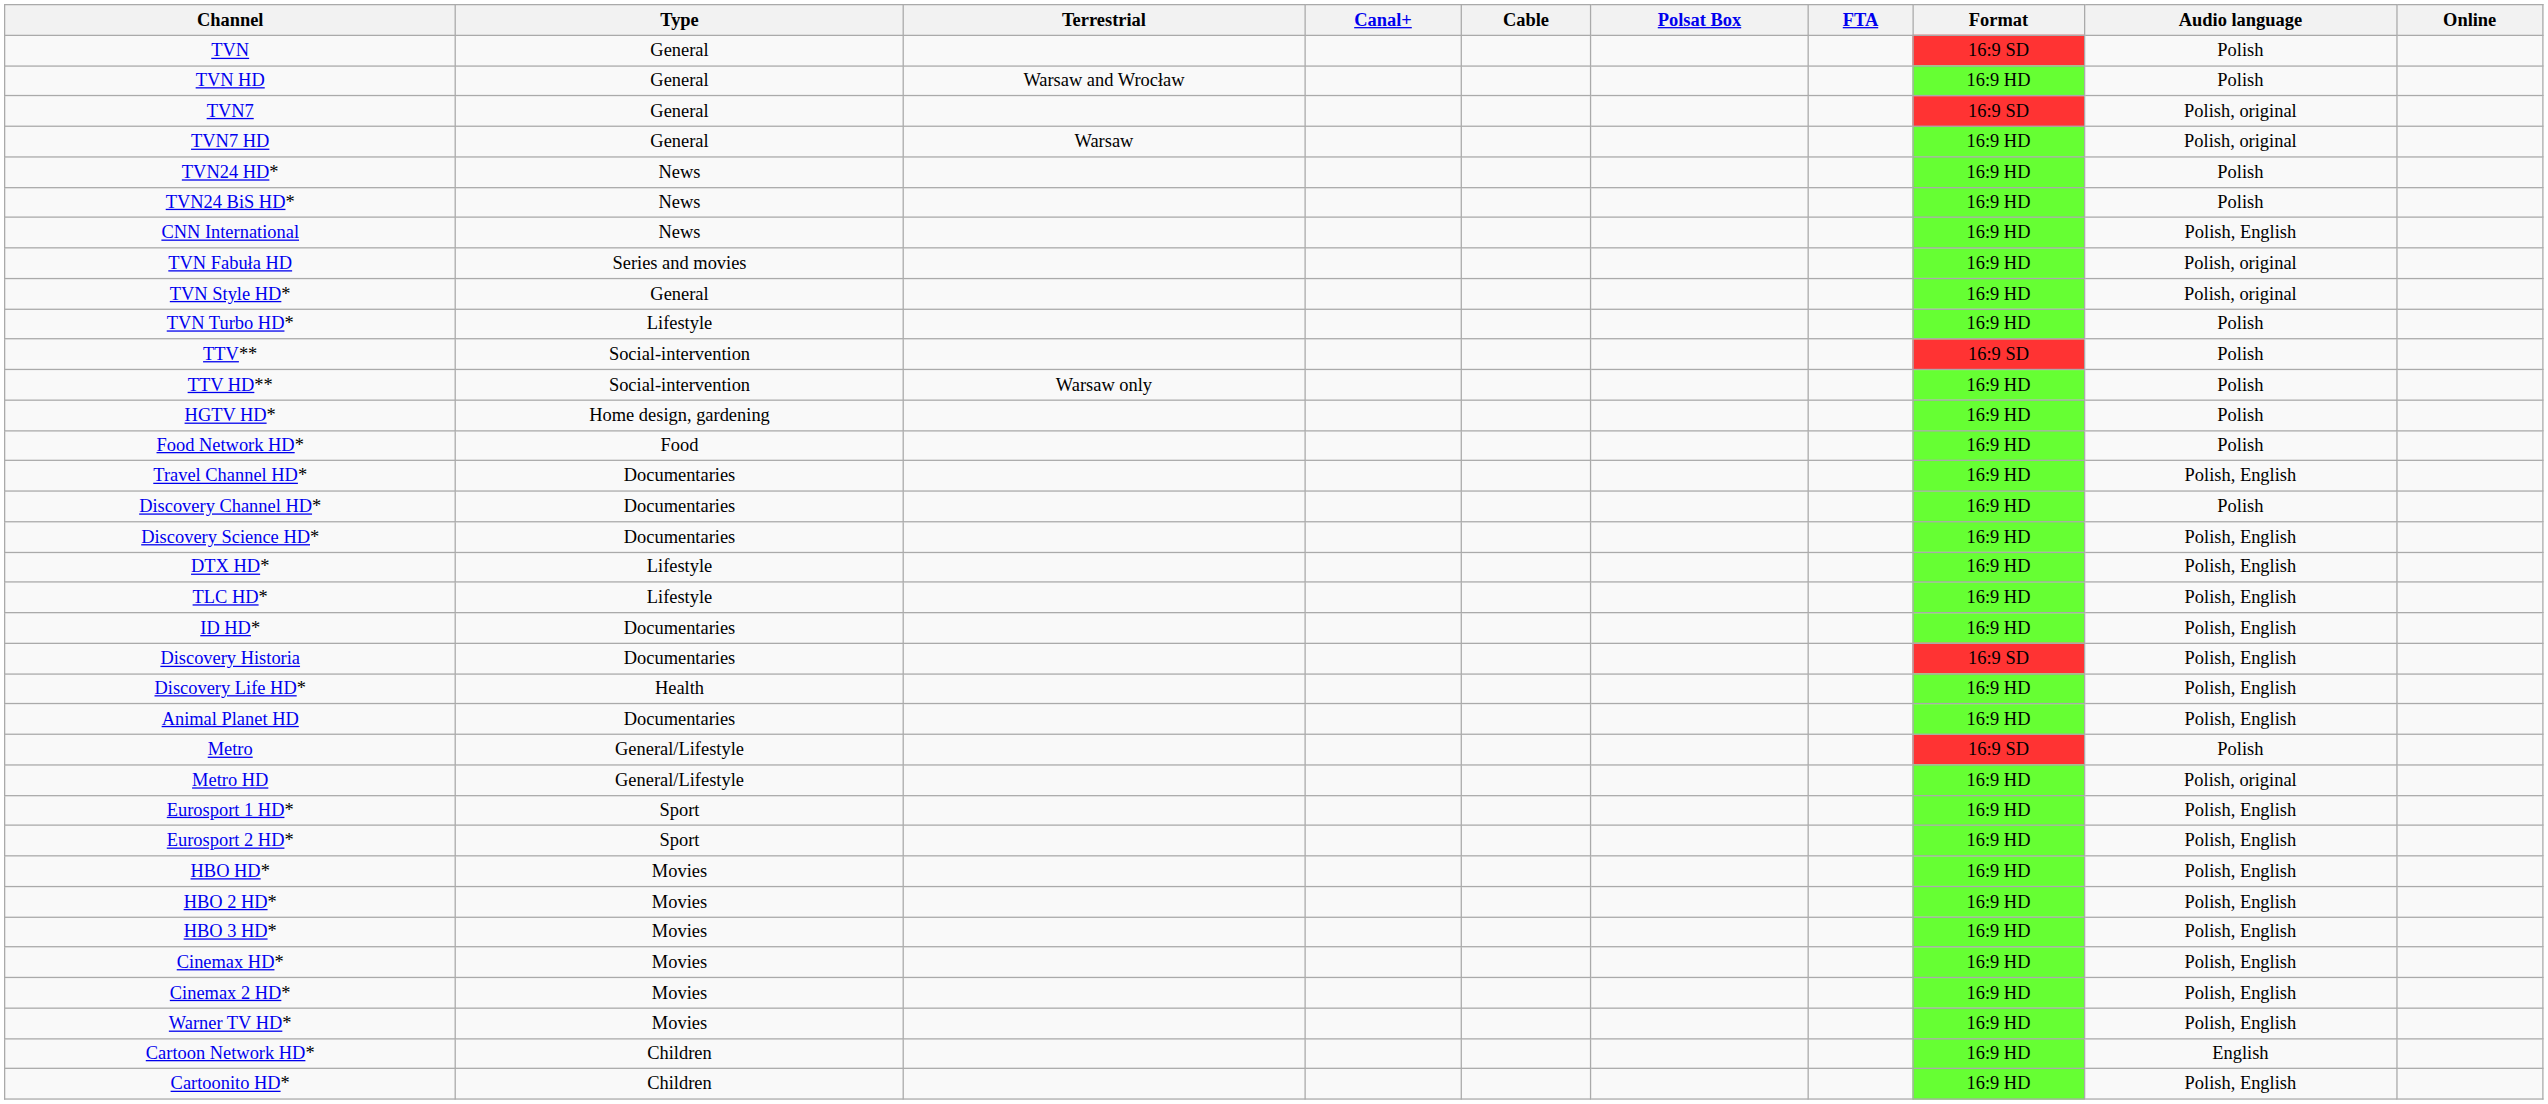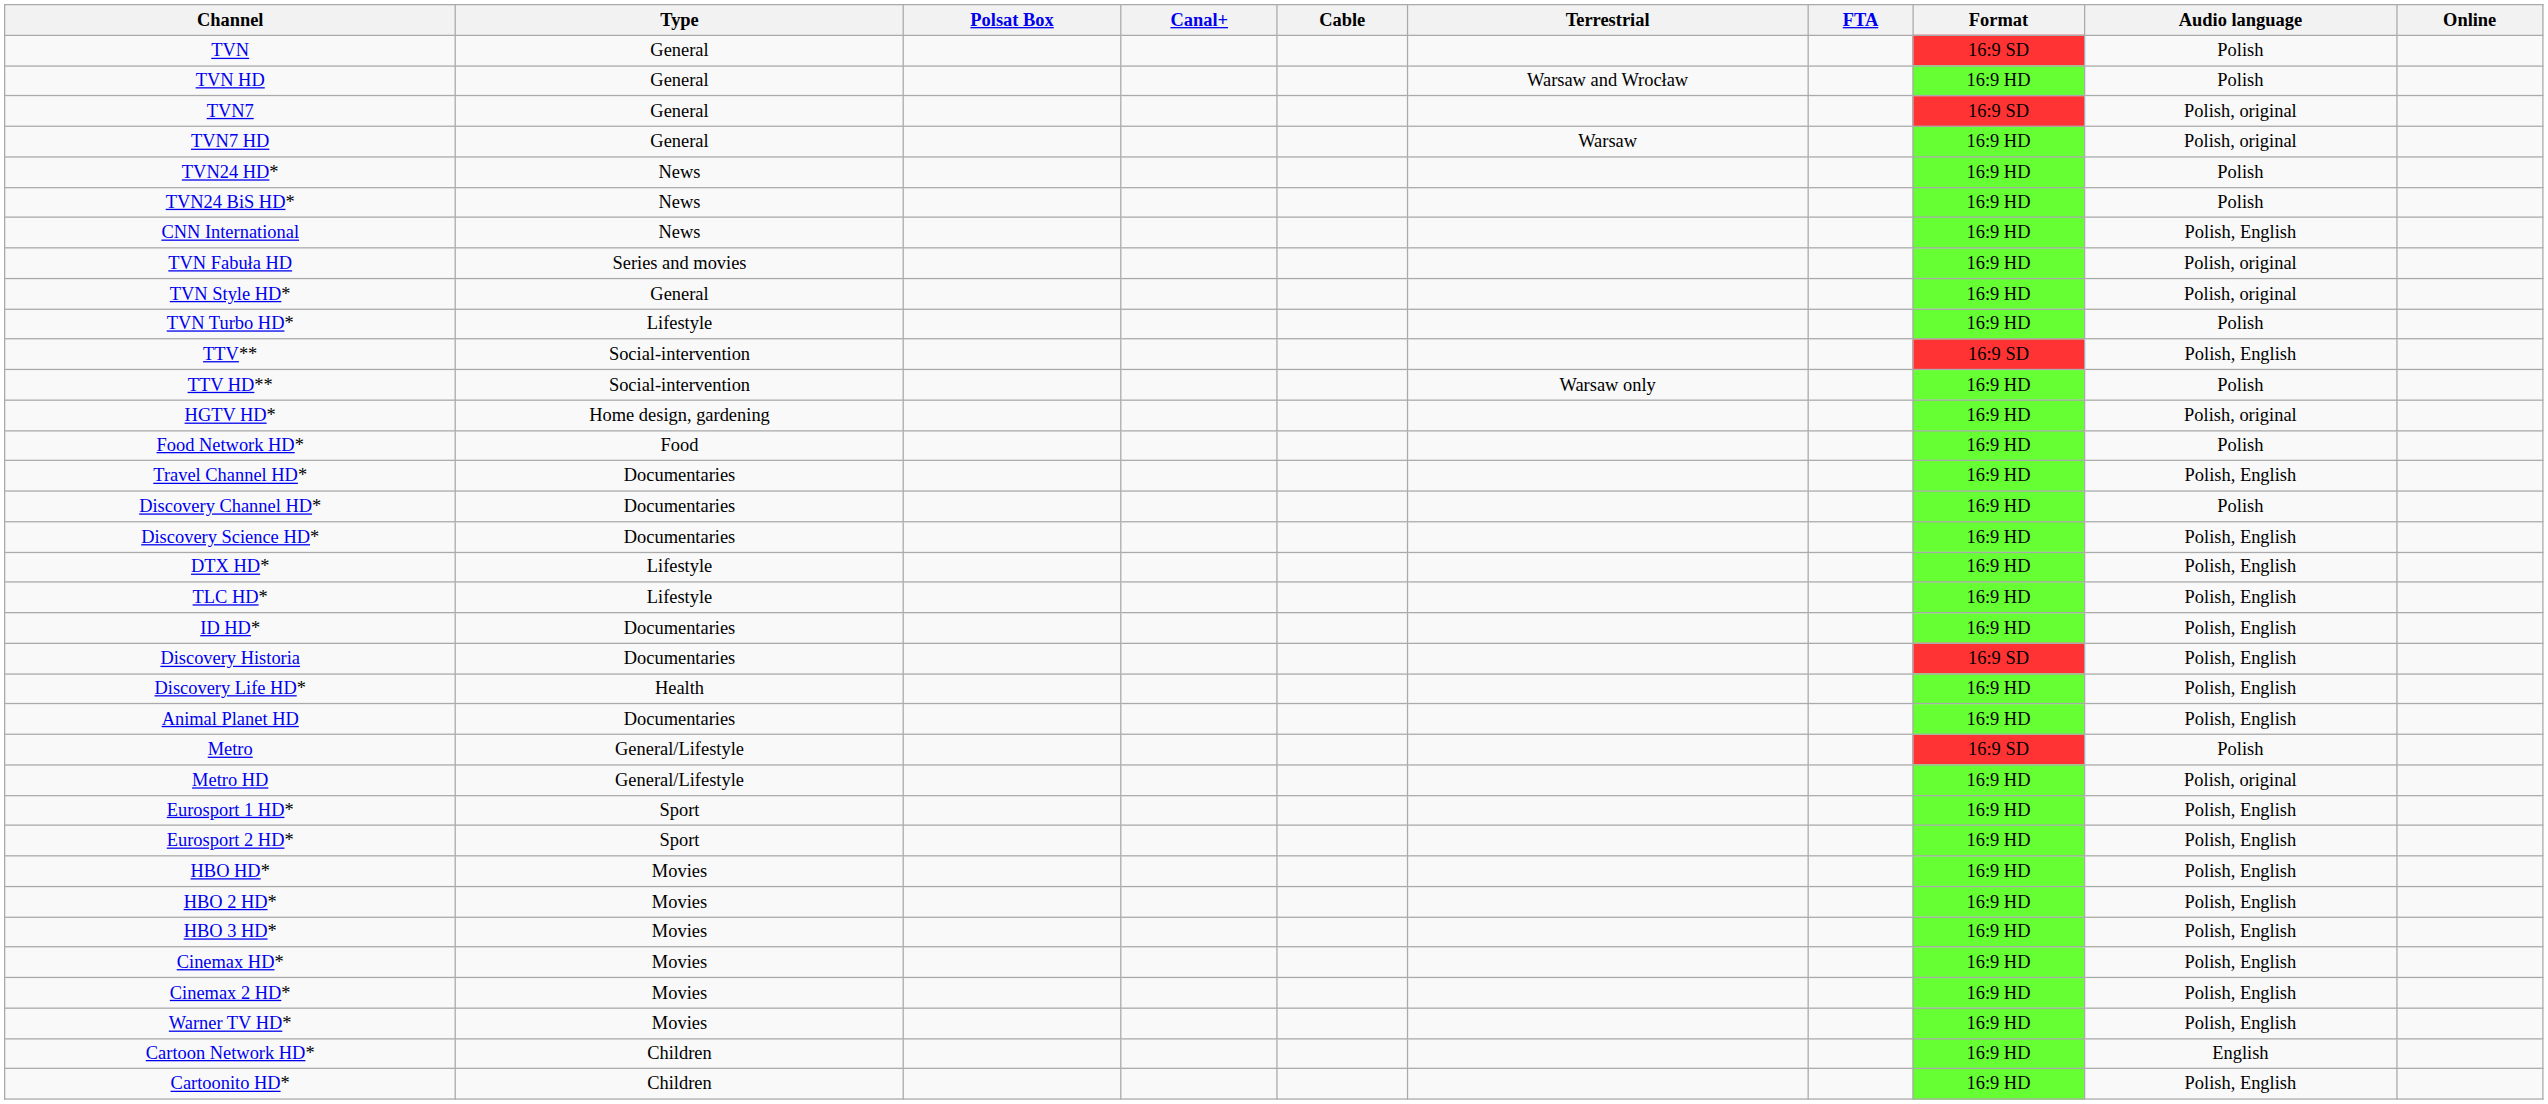 <table class="wikitable sortable" width="100%" style="text-align:center; font-size: 90%">
 <tr>
 <th>Channel</th>
 <th>Type</th>
-<th>Terrestrial</th>
+<th><a href='#'>Polsat Box</a></th>
 <th><a href='#'>Canal+</a></th>
 <th>Cable</th>
-<th><a href='#'>Polsat Box</a></th>
+<th>Terrestrial</th>
 <th><a href='#'>FTA</a></th>
 <th>Format</th>
 <th>Audio language</th>
 <th>Online</th>
 </tr>
 <tr>
 <td><a href='#'>TVN</a></td>
 <td>General</td>
 <td></td>
 <td></td>
 <td></td>
 <td></td>
 <td></td>
 <td bgcolor=#f33>16:9 SD</td>
 <td>Polish</td>
 <td></td>
 </tr>
 <tr>
 <td><a href='#'>TVN HD</a></td>
 <td>General</td>
-<td>Warsaw and Wrocław</td>
 <td></td>
 <td></td>
 <td></td>
+<td>Warsaw and Wrocław</td>
 <td></td>
 <td bgcolor=#6f3>16:9 HD</td>
 <td>Polish</td>
 <td></td>
 </tr>
 <tr>
 <td><a href='#'>TVN7</a></td>
 <td>General</td>
 <td></td>
 <td></td>
 <td></td>
 <td></td>
 <td></td>
 <td bgcolor=#f33>16:9 SD</td>
 <td>Polish, original</td>
 <td></td>
 </tr>
 <tr>
 <td><a href='#'>TVN7 HD</a></td>
 <td>General</td>
-<td>Warsaw</td>
 <td></td>
 <td></td>
 <td></td>
+<td>Warsaw</td>
 <td></td>
 <td bgcolor=#6f3>16:9 HD</td>
 <td>Polish, original</td>
 <td></td>
 </tr>
 <tr>
 <td><a href='#'>TVN24 HD</a>*</td>
 <td>News</td>
 <td></td>
 <td></td>
 <td></td>
 <td></td>
 <td></td>
 <td bgcolor=#6f3>16:9 HD</td>
 <td>Polish</td>
 <td></td>
 </tr>
 <tr>
 <td><a href='#'>TVN24 BiS HD</a>*</td>
 <td>News</td>
 <td></td>
 <td></td>
 <td></td>
 <td></td>
 <td></td>
 <td bgcolor=#6f3>16:9 HD</td>
 <td>Polish</td>
 <td></td>
 </tr>
 <tr>
 <td><a href='#'>CNN International</a></td>
 <td>News</td>
 <td></td>
 <td></td>
 <td></td>
 <td></td>
 <td></td>
 <td bgcolor="#6f3">16:9 HD</td>
 <td>Polish, English</td>
 <td></td>
 </tr>
 <tr>
 <td><a href='#'>TVN Fabuła HD</a></td>
 <td>Series and movies</td>
 <td></td>
 <td></td>
 <td></td>
 <td></td>
 <td></td>
 <td bgcolor=#6f3>16:9 HD</td>
 <td>Polish, original</td>
 <td></td>
 </tr>
 <tr>
 <td><a href='#'>TVN Style HD</a>*</td>
 <td>General</td>
 <td></td>
 <td></td>
 <td></td>
 <td></td>
 <td></td>
 <td bgcolor=#6f3>16:9 HD</td>
 <td>Polish, original</td>
 <td></td>
 </tr>
 <tr>
 <td><a href='#'>TVN Turbo HD</a>*</td>
 <td>Lifestyle</td>
 <td></td>
 <td></td>
 <td></td>
 <td></td>
 <td></td>
 <td bgcolor=#6f3>16:9 HD</td>
 <td>Polish</td>
 <td></td>
 </tr>
 <tr>
 <td><a href='#'>TTV</a>**</td>
 <td>Social-intervention</td>
 <td></td>
 <td></td>
 <td></td>
 <td></td>
 <td></td>
 <td bgcolor=#f33>16:9 SD</td>
-<td>Polish</td>
+<td>Polish, English</td>
 <td></td>
 </tr>
 <tr>
 <td><a href='#'>TTV HD</a>**</td>
 <td>Social-intervention</td>
-<td>Warsaw only</td>
 <td></td>
 <td></td>
 <td></td>
+<td>Warsaw only</td>
 <td></td>
 <td bgcolor=#6f3>16:9 HD</td>
 <td>Polish</td>
 <td></td>
 </tr>
 <tr>
 <td><a href='#'>HGTV HD</a>*</td>
 <td>Home design, gardening</td>
 <td></td>
 <td></td>
 <td></td>
 <td></td>
 <td></td>
 <td bgcolor=#6f3>16:9 HD</td>
-<td>Polish</td>
+<td>Polish, original</td>
 <td></td>
 </tr>
 <tr>
 <td><a href='#'>Food Network HD</a>*</td>
 <td>Food</td>
 <td></td>
 <td></td>
 <td></td>
 <td></td>
 <td></td>
 <td bgcolor=#6f3>16:9 HD</td>
 <td>Polish</td>
 <td></td>
 </tr>
 <tr>
 <td><a href='#'>Travel Channel HD</a>*</td>
 <td>Documentaries</td>
 <td></td>
 <td></td>
 <td></td>
 <td></td>
 <td></td>
 <td bgcolor=#6f3>16:9 HD</td>
 <td>Polish, English</td>
 <td></td>
 </tr>
 <tr>
 <td><a href='#'>Discovery Channel HD</a>*</td>
 <td>Documentaries</td>
 <td></td>
 <td></td>
 <td></td>
 <td></td>
 <td></td>
 <td bgcolor=#6f3>16:9 HD</td>
 <td>Polish</td>
 <td></td>
 </tr>
 <tr>
 <td><a href='#'>Discovery Science HD</a>*</td>
 <td>Documentaries</td>
 <td></td>
 <td></td>
 <td></td>
 <td></td>
 <td></td>
 <td bgcolor=#6f3>16:9 HD</td>
 <td>Polish, English</td>
 <td></td>
 </tr>
 <tr>
 <td><a href='#'>DTX HD</a>*</td>
 <td>Lifestyle</td>
 <td></td>
 <td></td>
 <td></td>
 <td></td>
 <td></td>
 <td bgcolor=#6f3>16:9 HD</td>
 <td>Polish, English</td>
 <td></td>
 </tr>
 <tr>
 <td><a href='#'>TLC HD</a>*</td>
 <td>Lifestyle</td>
 <td></td>
 <td></td>
 <td></td>
 <td></td>
 <td></td>
 <td bgcolor=#6f3>16:9 HD</td>
 <td>Polish, English</td>
 <td></td>
 </tr>
 <tr>
 <td><a href='#'>ID HD</a>*</td>
 <td>Documentaries</td>
 <td></td>
 <td></td>
 <td></td>
 <td></td>
 <td></td>
 <td bgcolor=#6f3>16:9 HD</td>
 <td>Polish, English</td>
 <td></td>
 </tr>
 <tr>
 <td><a href='#'>Discovery Historia</a></td>
 <td>Documentaries</td>
 <td></td>
 <td></td>
 <td></td>
 <td></td>
 <td></td>
 <td bgcolor=#f33>16:9 SD</td>
 <td>Polish, English</td>
 <td></td>
 </tr>
 <tr>
 <td><a href='#'>Discovery Life HD</a>*</td>
 <td>Health</td>
 <td></td>
 <td></td>
 <td></td>
 <td></td>
 <td></td>
 <td bgcolor=#6f3>16:9 HD</td>
 <td>Polish, English</td>
 <td></td>
 </tr>
 <tr>
 <td><a href='#'>Animal Planet HD</a></td>
 <td>Documentaries</td>
 <td></td>
 <td></td>
 <td></td>
 <td></td>
 <td></td>
 <td bgcolor=#6f3>16:9 HD</td>
 <td>Polish, English</td>
 <td></td>
 </tr>
 <tr>
 <td><a href='#'>Metro</a></td>
 <td>General/Lifestyle</td>
 <td></td>
 <td></td>
 <td></td>
 <td></td>
 <td></td>
 <td bgcolor=#f33>16:9 SD</td>
 <td>Polish</td>
 <td></td>
 </tr>
 <tr>
 <td><a href='#'>Metro HD</a></td>
 <td>General/Lifestyle</td>
 <td></td>
 <td></td>
 <td></td>
 <td></td>
 <td></td>
 <td bgcolor=#6f3>16:9 HD</td>
 <td>Polish, original</td>
 <td></td>
 </tr>
 <tr>
 <td><a href='#'>Eurosport 1 HD</a>*</td>
 <td>Sport</td>
 <td></td>
 <td></td>
 <td></td>
 <td></td>
 <td></td>
 <td bgcolor=#6f3>16:9 HD</td>
 <td>Polish, English</td>
 <td></td>
 </tr>
 <tr>
 <td><a href='#'>Eurosport 2 HD</a>*</td>
 <td>Sport</td>
 <td></td>
 <td></td>
 <td></td>
 <td></td>
 <td></td>
 <td bgcolor=#6f3>16:9 HD</td>
 <td>Polish, English</td>
 <td></td>
 </tr>
 <tr>
 <td><a href='#'>HBO HD</a>*</td>
 <td>Movies</td>
 <td></td>
 <td></td>
 <td></td>
 <td></td>
 <td></td>
 <td bgcolor="#6f3">16:9 HD</td>
 <td>Polish, English</td>
 <td></td>
 </tr>
 <tr>
 <td><a href='#'>HBO 2 HD</a>*</td>
 <td>Movies</td>
 <td></td>
 <td></td>
 <td></td>
 <td></td>
 <td></td>
 <td bgcolor="#6f3">16:9 HD</td>
 <td>Polish, English</td>
 <td></td>
 </tr>
 <tr>
 <td><a href='#'>HBO 3 HD</a>*</td>
 <td>Movies</td>
 <td></td>
 <td></td>
 <td></td>
 <td></td>
 <td></td>
 <td bgcolor="#6f3">16:9 HD</td>
 <td>Polish, English</td>
 <td></td>
 </tr>
 <tr>
 <td><a href='#'>Cinemax HD</a>*</td>
 <td>Movies</td>
 <td></td>
 <td></td>
 <td></td>
 <td></td>
 <td></td>
 <td bgcolor="#6f3">16:9 HD</td>
 <td>Polish, English</td>
 <td></td>
 </tr>
 <tr>
 <td><a href='#'>Cinemax 2 HD</a>*</td>
 <td>Movies</td>
 <td></td>
 <td></td>
 <td></td>
 <td></td>
 <td></td>
 <td bgcolor="#6f3">16:9 HD</td>
 <td>Polish, English</td>
 <td></td>
 </tr>
 <tr>
 <td><a href='#'>Warner TV HD</a>*</td>
 <td>Movies</td>
 <td></td>
 <td></td>
 <td></td>
 <td></td>
 <td></td>
 <td bgcolor="#6f3">16:9 HD</td>
 <td>Polish, English</td>
 <td></td>
 </tr>
 <tr>
 <td><a href='#'>Cartoon Network HD</a>*</td>
 <td>Children</td>
 <td></td>
 <td></td>
 <td></td>
 <td></td>
 <td></td>
 <td bgcolor="#6f3">16:9 HD</td>
 <td>English</td>
 <td></td>
 </tr>
 <tr>
 <td><a href='#'>Cartoonito HD</a>*</td>
 <td>Children</td>
 <td></td>
 <td></td>
 <td></td>
 <td></td>
 <td></td>
 <td bgcolor="#6f3">16:9 HD</td>
 <td>Polish, English</td>
 <td></td>
 </tr>
 </table>
